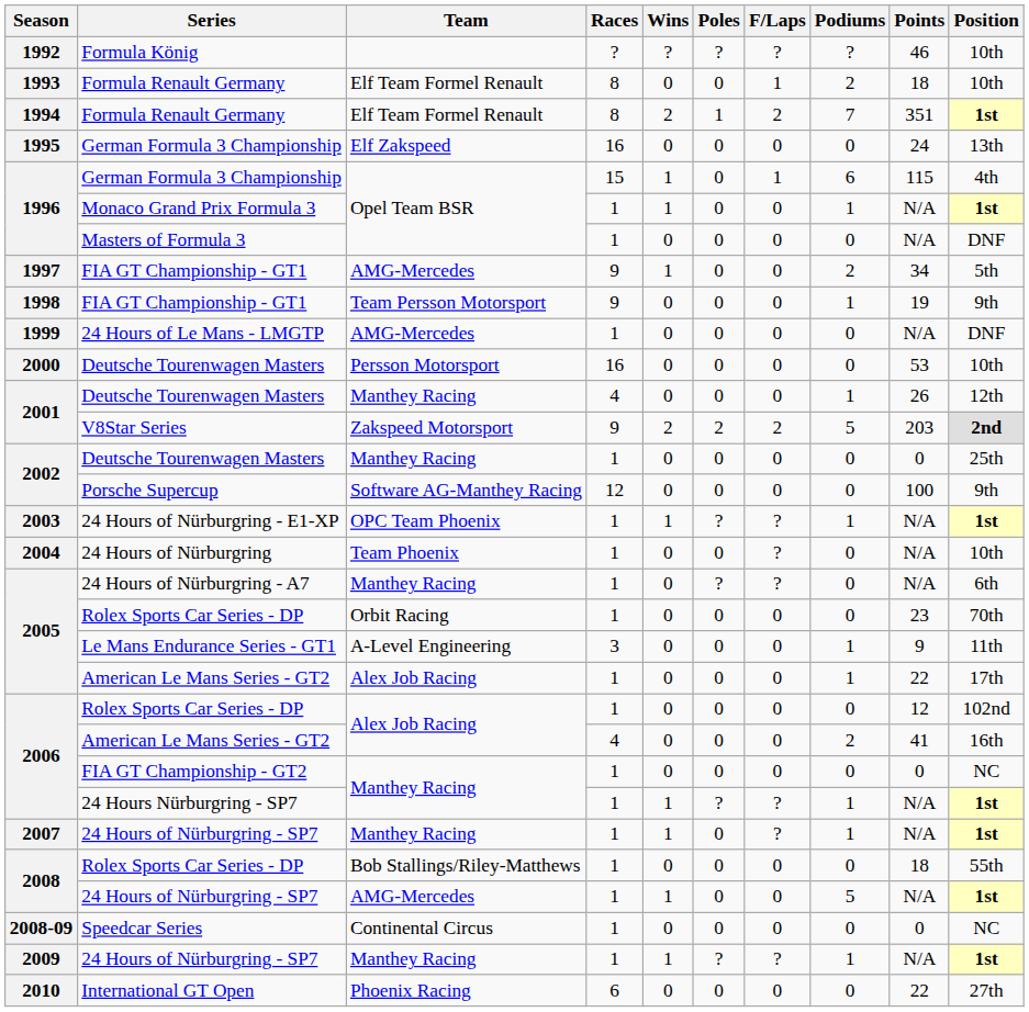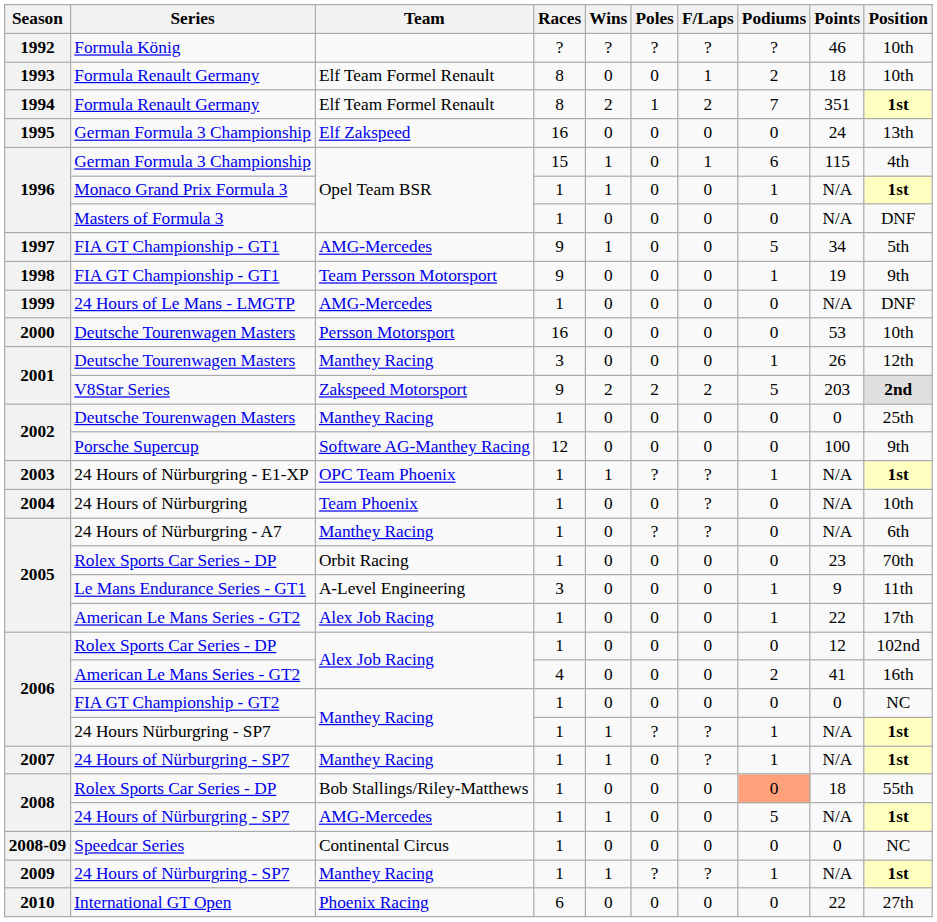 <table class="wikitable" style="font-size: 90%; text-align:center">
 <tr>
 <th>Season</th>
 <th>Series</th>
 <th>Team</th>
 <th>Races</th>
 <th>Wins</th>
 <th>Poles</th>
 <th>F/Laps</th>
 <th>Podiums</th>
 <th>Points</th>
 <th>Position</th>
 </tr>
 <tr>
 <th rowspan=1>1992</th>
 <td align=left><a href='#'>Formula König</a></td>
 <td></td>
 <td>?</td>
 <td>?</td>
 <td>?</td>
 <td>?</td>
 <td>?</td>
 <td>46</td>
 <td>10th</td>
 </tr>
 <tr>
 <th rowspan=1>1993</th>
 <td align="left"><a href='#'>Formula Renault Germany</a></td>
 <td align="left">Elf Team Formel Renault</td>
 <td>8</td>
 <td>0</td>
 <td>0</td>
 <td>1</td>
 <td>2</td>
 <td>18</td>
 <td>10th</td>
 </tr>
 <tr>
 <th rowspan=1>1994</th>
 <td align=left><a href='#'>Formula Renault Germany</a></td>
 <td align=left>Elf Team Formel Renault</td>
 <td>8</td>
 <td>2</td>
 <td>1</td>
 <td>2</td>
 <td>7</td>
 <td>351</td>
 <td style="background:#FFFFBF;"><strong>1st</strong></td>
 </tr>
 <tr>
 <th rowspan=1>1995</th>
 <td align="left"><a href='#'>German Formula 3 Championship</a></td>
 <td align=left><a href='#'>Elf Zakspeed</a></td>
 <td>16</td>
 <td>0</td>
 <td>0</td>
 <td>0</td>
 <td>0</td>
 <td>24</td>
 <td>13th</td>
 </tr>
 <tr>
 <th rowspan=3>1996</th>
 <td align=left><a href='#'>German Formula 3 Championship</a></td>
 <td rowspan="3" align="left">Opel Team BSR</td>
 <td>15</td>
 <td>1</td>
 <td>0</td>
 <td>1</td>
 <td>6</td>
 <td>115</td>
 <td>4th</td>
 </tr>
 <tr>
 <td align=left><a href='#'>Monaco Grand Prix Formula 3</a></td>
 <td>1</td>
 <td>1</td>
 <td>0</td>
 <td>0</td>
 <td>1</td>
 <td>N/A</td>
 <td style="background:#FFFFBF;"><strong>1st</strong></td>
 </tr>
 <tr>
 <td align=left><a href='#'>Masters of Formula 3</a></td>
 <td>1</td>
 <td>0</td>
 <td>0</td>
 <td>0</td>
 <td>0</td>
 <td>N/A</td>
 <td>DNF</td>
 </tr>
 <tr>
 <th rowspan=1>1997</th>
 <td align="left"><a href='#'>FIA GT Championship - GT1</a></td>
 <td align=left><a href='#'>AMG-Mercedes</a></td>
 <td>9</td>
 <td>1</td>
 <td>0</td>
 <td>0</td>
-<td>2</td>
+<td>5</td>
 <td>34</td>
 <td>5th</td>
 </tr>
 <tr>
 <th rowspan=1>1998</th>
 <td align=left><a href='#'>FIA GT Championship - GT1</a></td>
 <td align="left"><a href='#'>Team Persson Motorsport</a></td>
 <td>9</td>
 <td>0</td>
 <td>0</td>
 <td>0</td>
 <td>1</td>
 <td>19</td>
 <td>9th</td>
 </tr>
 <tr>
 <th rowspan=1>1999</th>
 <td align=left><a href='#'>24 Hours of Le Mans - LMGTP</a></td>
 <td align=left><a href='#'>AMG-Mercedes</a></td>
 <td>1</td>
 <td>0</td>
 <td>0</td>
 <td>0</td>
 <td>0</td>
 <td>N/A</td>
 <td>DNF</td>
 </tr>
 <tr>
 <th rowspan=1>2000</th>
 <td align="left"><a href='#'>Deutsche Tourenwagen Masters</a></td>
 <td align=left><a href='#'>Persson Motorsport</a></td>
 <td>16</td>
 <td>0</td>
 <td>0</td>
 <td>0</td>
 <td>0</td>
 <td>53</td>
 <td>10th</td>
 </tr>
 <tr>
 <th rowspan=2>2001</th>
 <td align=left><a href='#'>Deutsche Tourenwagen Masters</a></td>
 <td align="left"><a href='#'>Manthey Racing</a></td>
-<td>4</td>
+<td>3</td>
 <td>0</td>
 <td>0</td>
 <td>0</td>
 <td>1</td>
 <td>26</td>
 <td>12th</td>
 </tr>
 <tr>
 <td align=left><a href='#'>V8Star Series</a></td>
 <td align=left><a href='#'>Zakspeed Motorsport</a></td>
 <td>9</td>
 <td>2</td>
 <td>2</td>
 <td>2</td>
 <td>5</td>
 <td>203</td>
 <td style="background:#DFDFDF;"><strong>2nd</strong></td>
 </tr>
 <tr>
 <th rowspan=2>2002</th>
 <td align=left><a href='#'>Deutsche Tourenwagen Masters</a></td>
 <td align="left"><a href='#'>Manthey Racing</a></td>
 <td>1</td>
 <td>0</td>
 <td>0</td>
 <td>0</td>
 <td>0</td>
 <td>0</td>
 <td>25th</td>
 </tr>
 <tr>
 <td align=left><a href='#'>Porsche Supercup</a></td>
 <td align=left><a href='#'>Software AG-Manthey Racing</a></td>
 <td>12</td>
 <td>0</td>
 <td>0</td>
 <td>0</td>
 <td>0</td>
 <td>100</td>
 <td>9th</td>
 </tr>
 <tr>
 <th rowspan=1>2003</th>
 <td align="left">24 Hours of Nürburgring - E1-XP</td>
 <td align="left"><a href='#'>OPC Team Phoenix</a></td>
 <td>1</td>
 <td>1</td>
 <td>?</td>
 <td>?</td>
 <td>1</td>
 <td>N/A</td>
 <td style="background:#FFFFBF;"><strong>1st</strong></td>
 </tr>
 <tr>
 <th rowspan=1>2004</th>
 <td align=left>24 Hours of Nürburgring</td>
 <td align=left><a href='#'>Team Phoenix</a></td>
 <td>1</td>
 <td>0</td>
 <td>0</td>
 <td>?</td>
 <td>0</td>
 <td>N/A</td>
 <td>10th</td>
 </tr>
 <tr>
 <th rowspan=4>2005</th>
 <td align=left>24 Hours of Nürburgring - A7</td>
 <td align="left"><a href='#'>Manthey Racing</a></td>
 <td>1</td>
 <td>0</td>
 <td>?</td>
 <td>?</td>
 <td>0</td>
 <td>N/A</td>
 <td>6th</td>
 </tr>
 <tr>
 <td align=left><a href='#'>Rolex Sports Car Series - DP</a></td>
 <td align=left>Orbit Racing</td>
 <td>1</td>
 <td>0</td>
 <td>0</td>
 <td>0</td>
 <td>0</td>
 <td>23</td>
 <td>70th</td>
 </tr>
 <tr>
 <td align=left><a href='#'>Le Mans Endurance Series - GT1</a></td>
 <td align=left>A-Level Engineering</td>
 <td>3</td>
 <td>0</td>
 <td>0</td>
 <td>0</td>
 <td>1</td>
 <td>9</td>
 <td>11th</td>
 </tr>
 <tr>
 <td align=left><a href='#'>American Le Mans Series - GT2</a></td>
 <td align="left"><a href='#'>Alex Job Racing</a></td>
 <td>1</td>
 <td>0</td>
 <td>0</td>
 <td>0</td>
 <td>1</td>
 <td>22</td>
 <td>17th</td>
 </tr>
 <tr>
 <th rowspan=4>2006</th>
 <td align=left><a href='#'>Rolex Sports Car Series - DP</a></td>
 <td rowspan="2" align=left><a href='#'>Alex Job Racing</a></td>
 <td>1</td>
 <td>0</td>
 <td>0</td>
 <td>0</td>
 <td>0</td>
 <td>12</td>
 <td>102nd</td>
 </tr>
 <tr>
 <td align=left><a href='#'>American Le Mans Series - GT2</a></td>
 <td>4</td>
 <td>0</td>
 <td>0</td>
 <td>0</td>
 <td>2</td>
 <td>41</td>
 <td>16th</td>
 </tr>
 <tr>
 <td align="left"><a href='#'>FIA GT Championship - GT2</a></td>
 <td rowspan="2" align=left><a href='#'>Manthey Racing</a></td>
 <td>1</td>
 <td>0</td>
 <td>0</td>
 <td>0</td>
 <td>0</td>
 <td>0</td>
 <td>NC</td>
 </tr>
 <tr>
 <td align="left">24 Hours Nürburgring - SP7</td>
 <td>1</td>
 <td>1</td>
 <td>?</td>
 <td>?</td>
 <td>1</td>
 <td>N/A</td>
 <td style="background:#FFFFBF;"><strong>1st</strong></td>
 </tr>
 <tr>
 <th rowspan=1>2007</th>
 <td align=left><a href='#'>24 Hours of Nürburgring - SP7</a></td>
 <td align=left><a href='#'>Manthey Racing</a></td>
 <td>1</td>
 <td>1</td>
 <td>0</td>
 <td>?</td>
 <td>1</td>
 <td>N/A</td>
 <td style="background:#FFFFBF;"><strong>1st</strong></td>
 </tr>
 <tr>
 <th rowspan=2>2008</th>
 <td align=left><a href='#'>Rolex Sports Car Series - DP</a></td>
 <td align=left>Bob Stallings/Riley-Matthews</td>
 <td>1</td>
 <td>0</td>
 <td>0</td>
 <td>0</td>
-<td>0</td>
+<td style="background: lightsalmon;">0</td>
 <td>18</td>
 <td>55th</td>
 </tr>
 <tr>
 <td align="left"><a href='#'>24 Hours of Nürburgring - SP7</a></td>
 <td align=left><a href='#'>AMG-Mercedes</a></td>
 <td>1</td>
 <td>1</td>
 <td>0</td>
 <td>0</td>
 <td>5</td>
 <td>N/A</td>
 <td style="background:#FFFFBF;"><strong>1st</strong></td>
 </tr>
 <tr>
 <th>2008-09</th>
 <td align="left"><a href='#'>Speedcar Series</a></td>
 <td align="left">Continental Circus</td>
 <td>1</td>
 <td>0</td>
 <td>0</td>
 <td>0</td>
 <td>0</td>
 <td>0</td>
 <td>NC</td>
 </tr>
 <tr>
 <th>2009</th>
 <td align=left><a href='#'>24 Hours of Nürburgring - SP7</a></td>
 <td align=left><a href='#'>Manthey Racing</a></td>
 <td>1</td>
 <td>1</td>
 <td>?</td>
 <td>?</td>
 <td>1</td>
 <td>N/A</td>
 <td style="background:#FFFFBF;"><strong>1st</strong></td>
 </tr>
 <tr>
 <th rowspan=1>2010</th>
 <td align=left><a href='#'>International GT Open</a></td>
 <td align=left><a href='#'>Phoenix Racing</a></td>
 <td>6</td>
 <td>0</td>
 <td>0</td>
 <td>0</td>
 <td>0</td>
 <td>22</td>
 <td>27th</td>
 </tr>
 </table>
